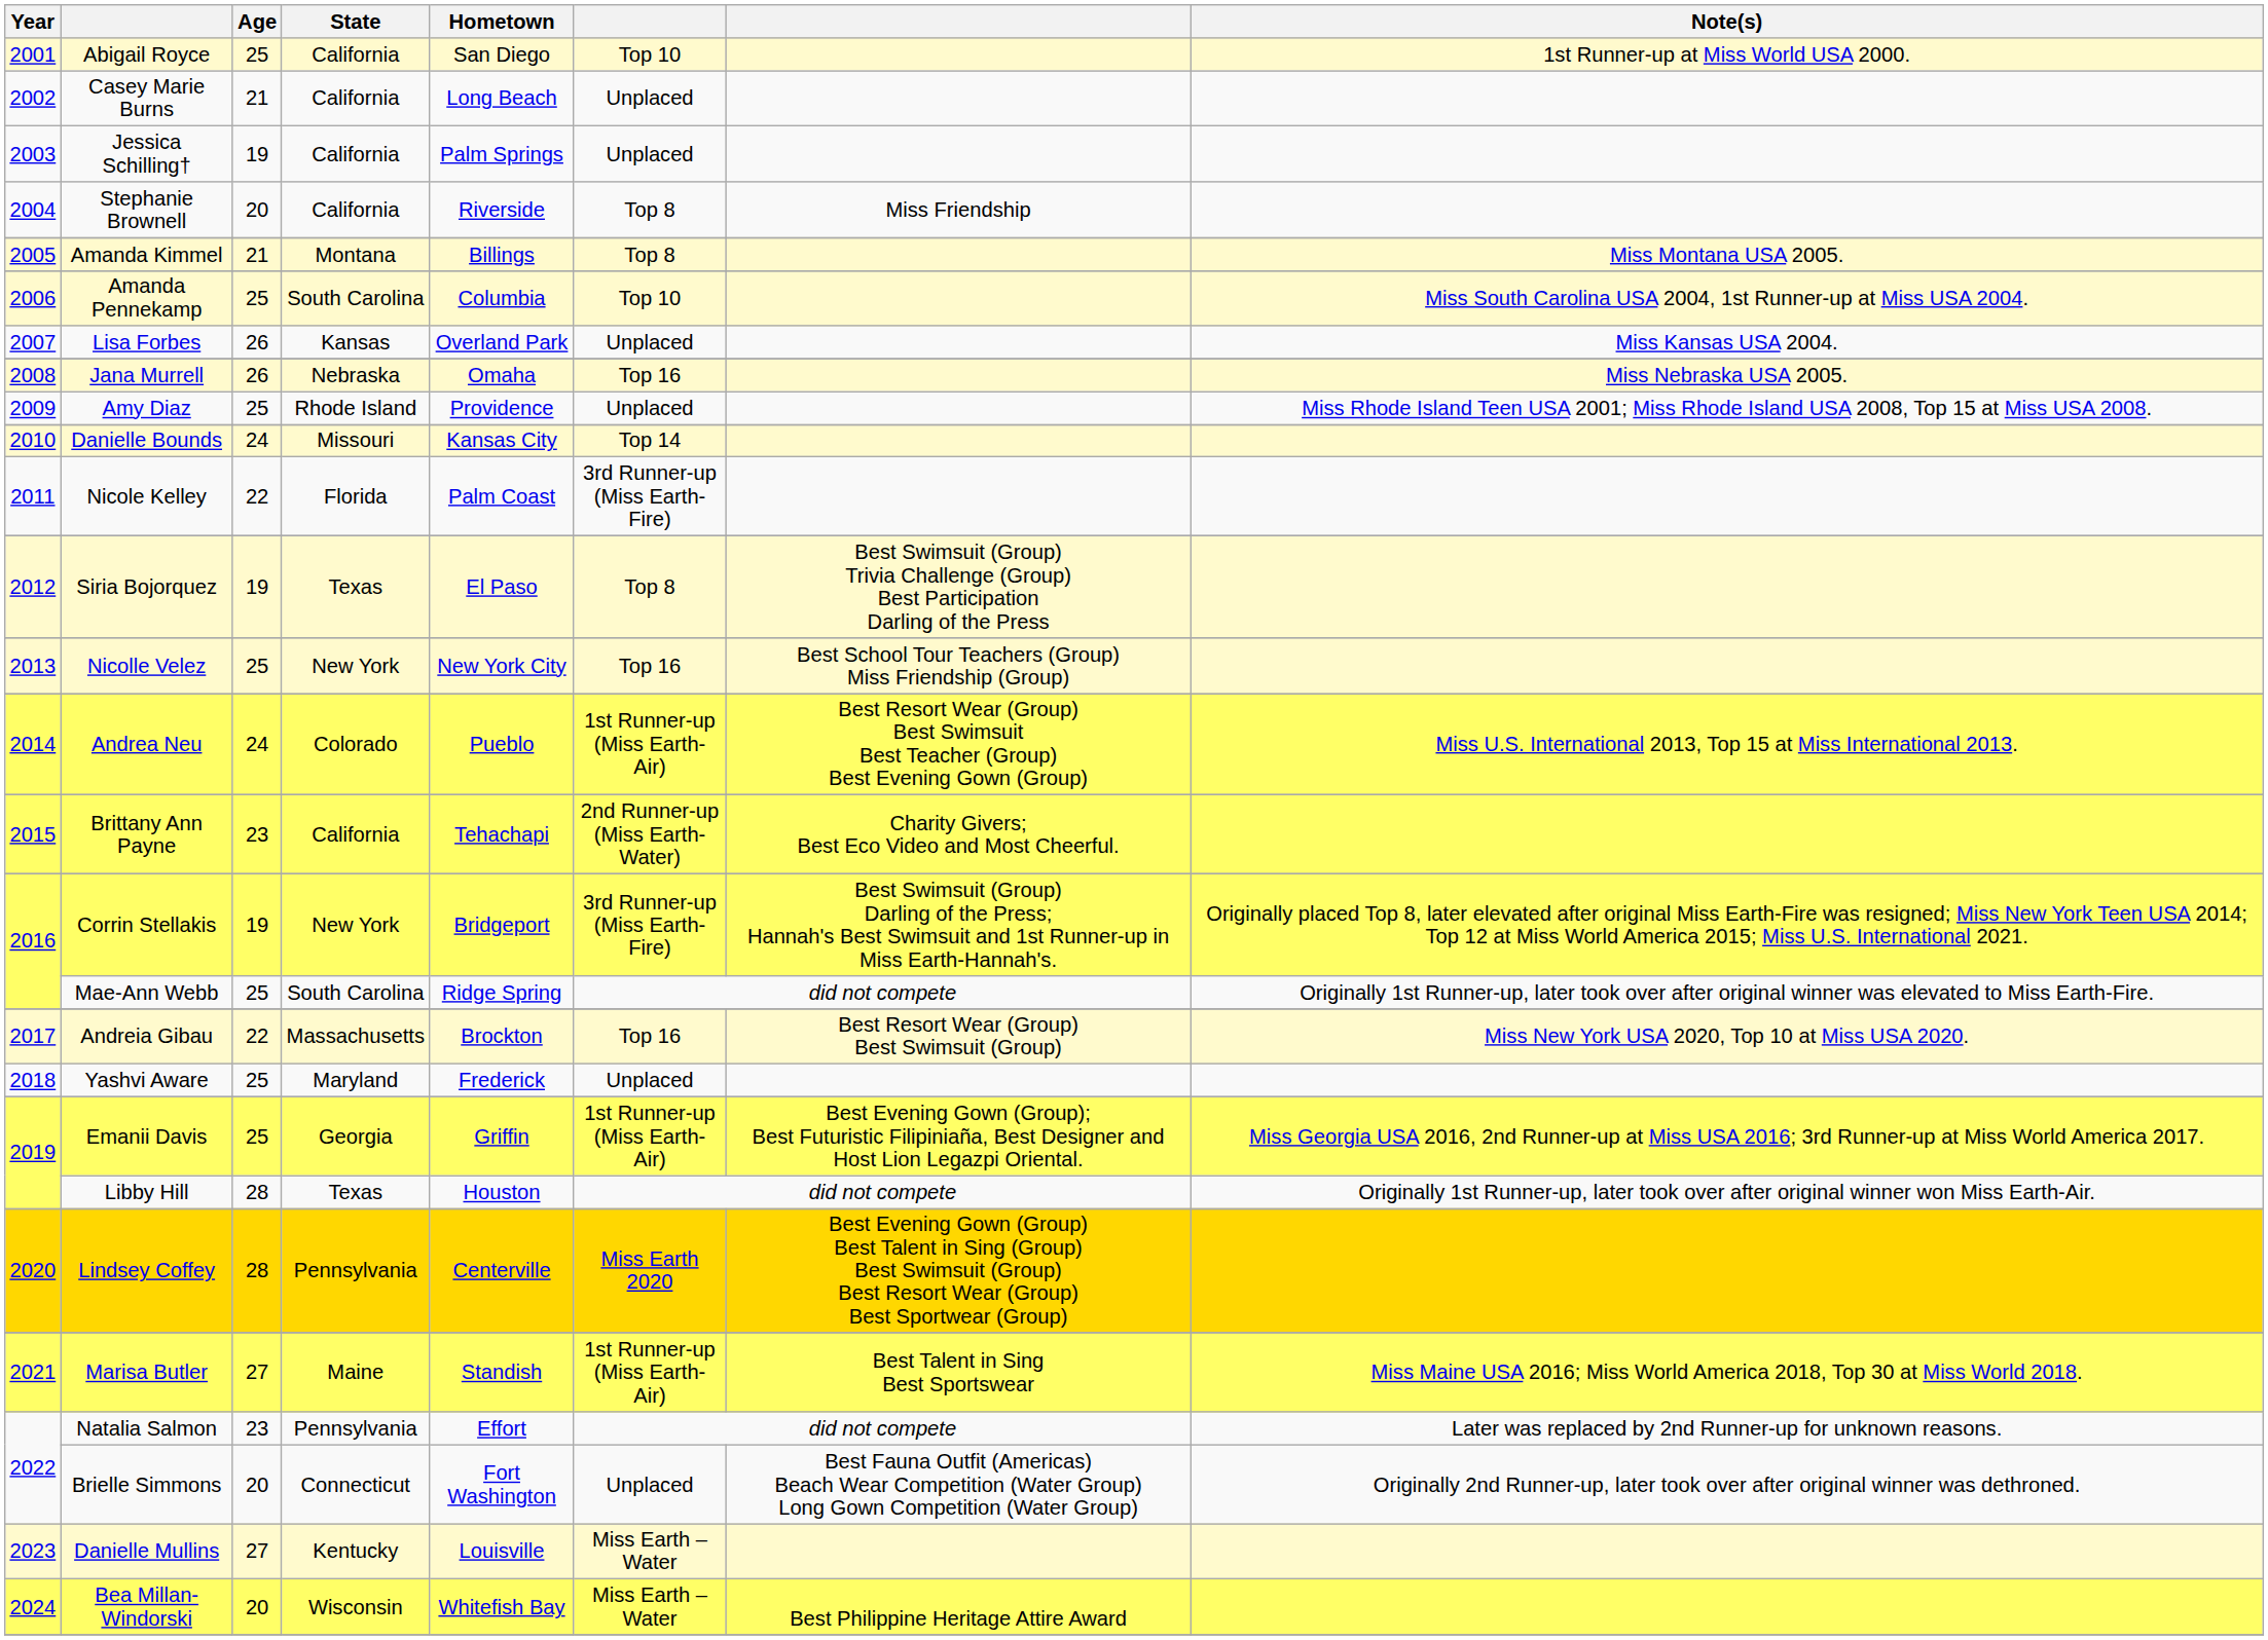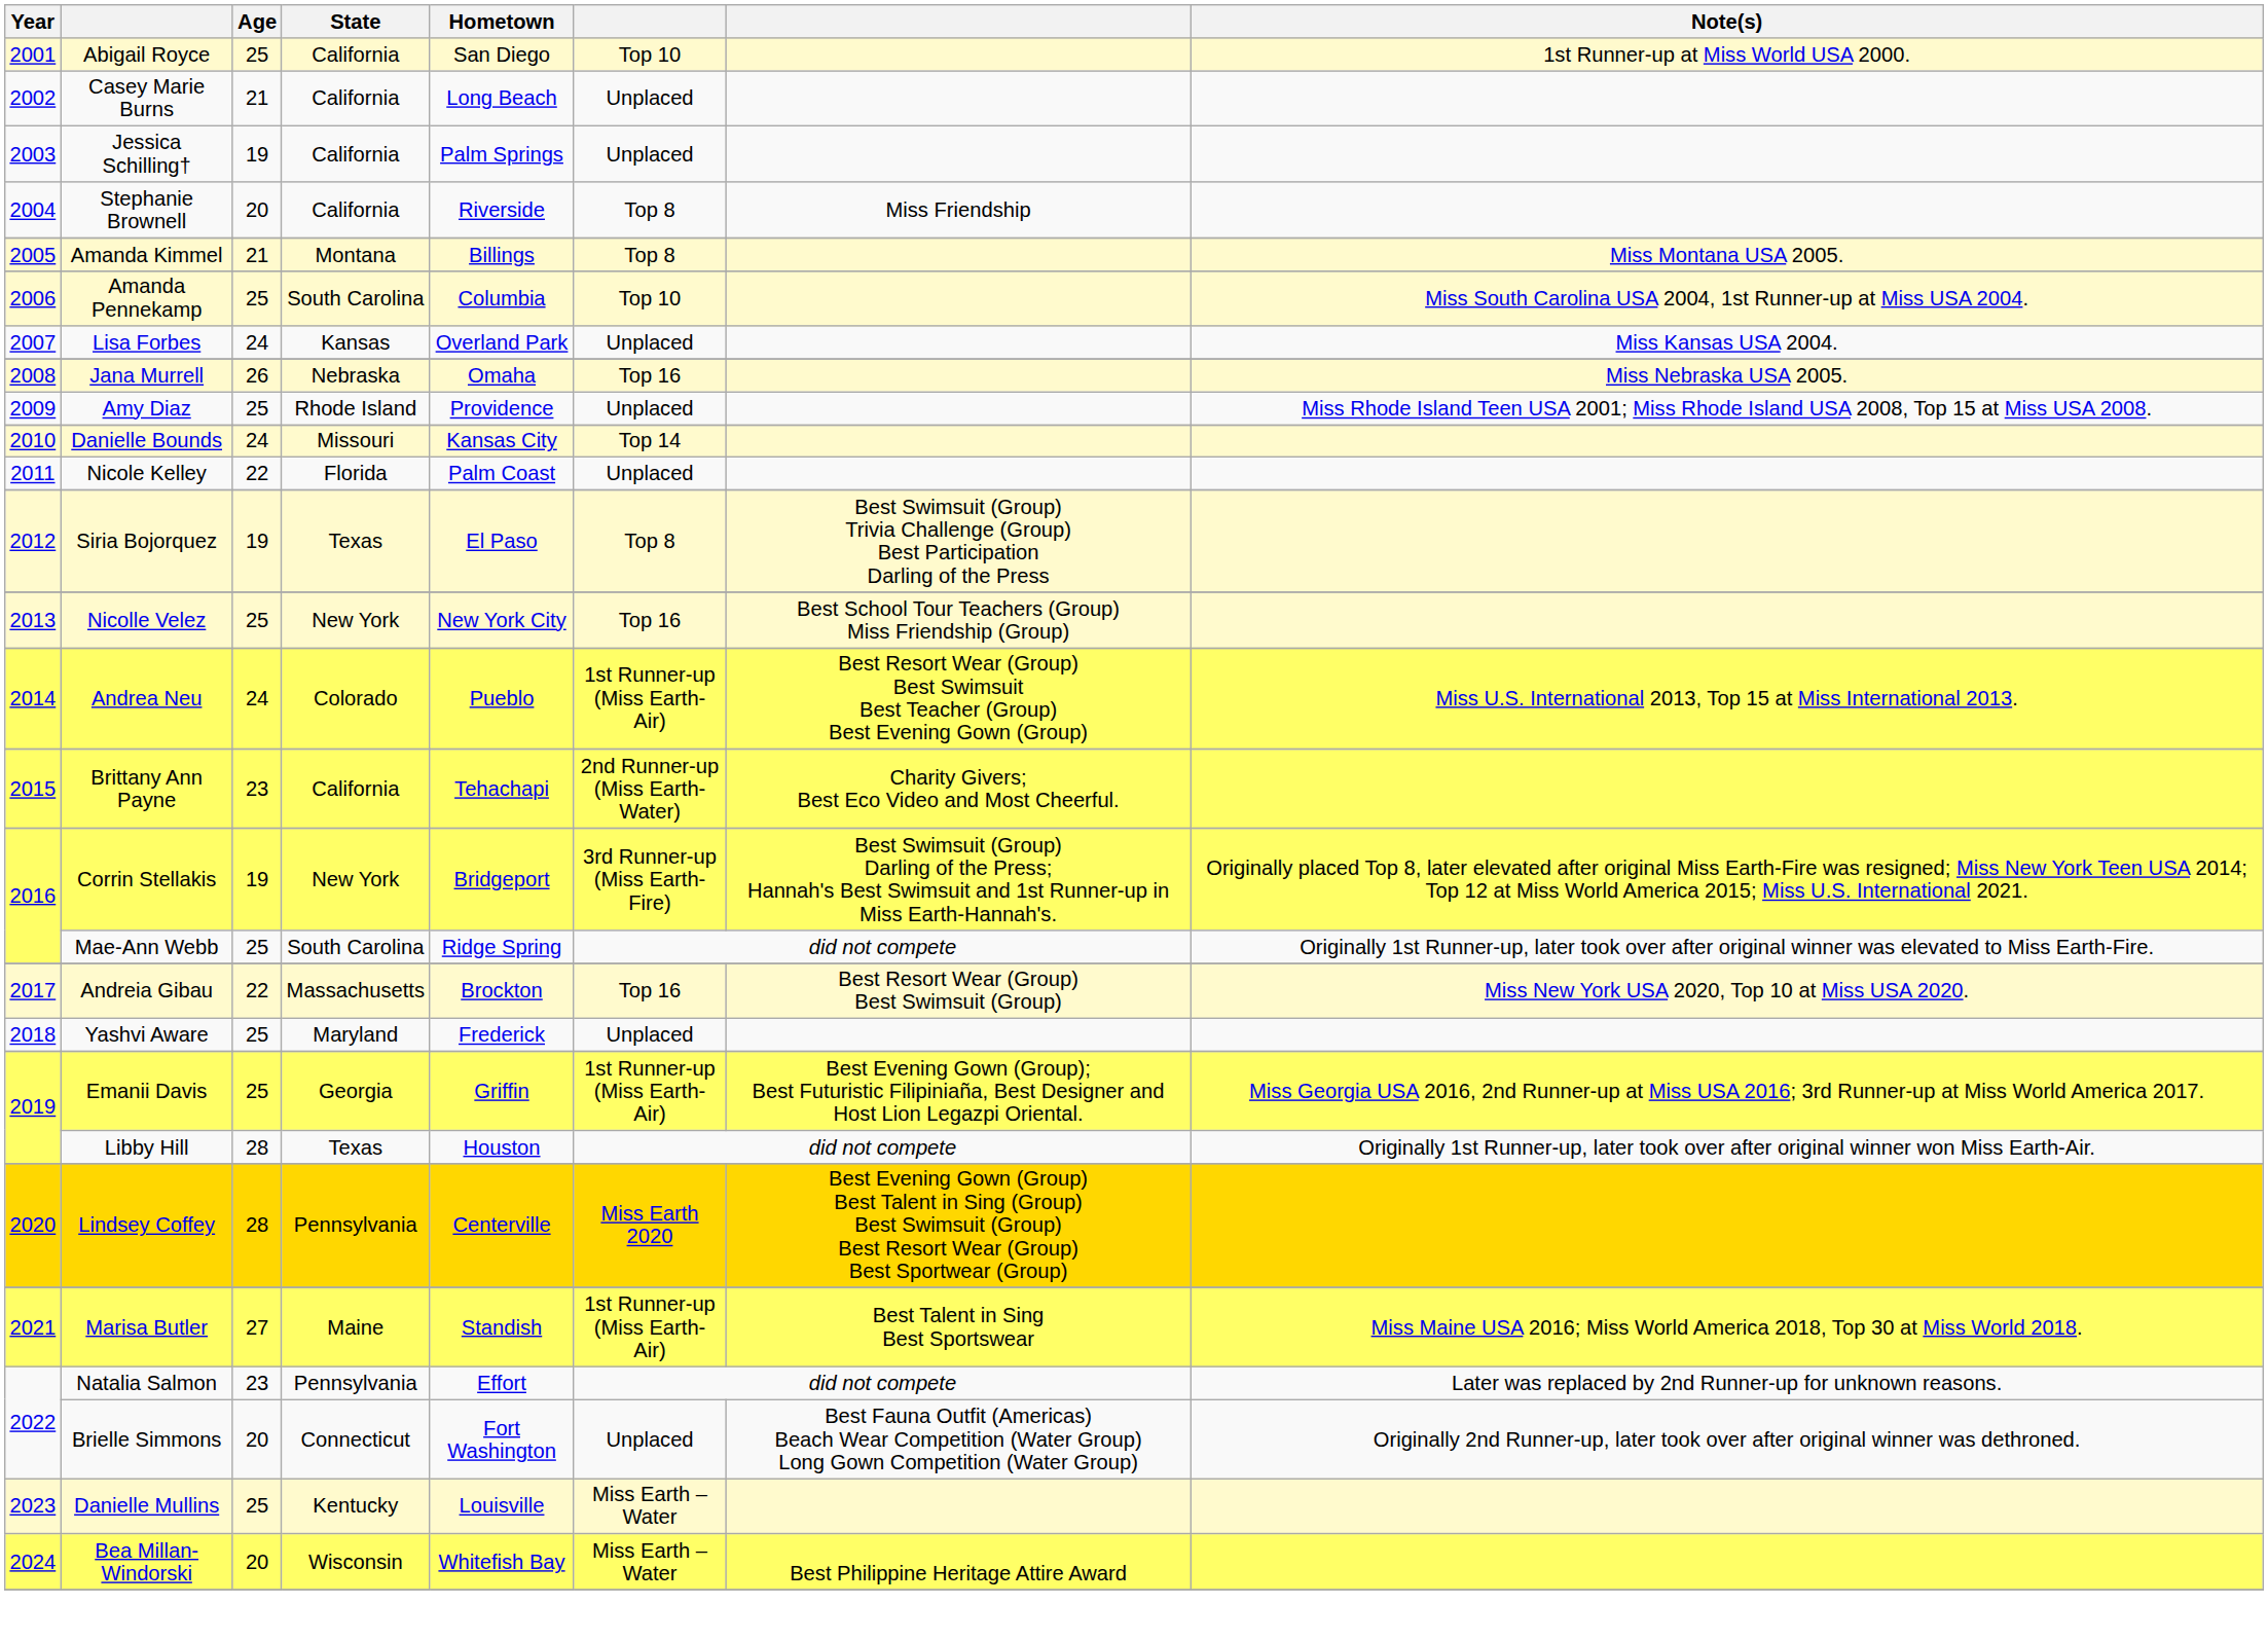 <table class="wikitable " style="font-size: 90%; text-align:center;">
 <tr>
 <th>Year</th>
 <th></th>
 <th>Age</th>
 <th>State</th>
 <th>Hometown</th>
 <th></th>
 <th></th>
 <th>Note(s)</th>
 </tr>
 <tr style="background-color:#FFFACD;">
 <td><a href='#'>2001</a></td>
 <td>Abigail Royce</td>
 <td>25</td>
 <td>California</td>
 <td>San Diego</td>
 <td>Top 10</td>
 <td></td>
 <td>1st Runner-up at <a href='#'>Miss World USA</a> 2000.</td>
 </tr>
 <tr>
 <td><a href='#'>2002</a></td>
 <td>Casey Marie Burns</td>
 <td>21</td>
 <td>California</td>
 <td><a href='#'>Long Beach</a></td>
 <td>Unplaced</td>
 <td></td>
 <td></td>
 </tr>
 <tr>
 <td><a href='#'>2003</a></td>
 <td>Jessica Schilling†</td>
 <td>19</td>
 <td>California</td>
 <td><a href='#'>Palm Springs</a></td>
 <td>Unplaced</td>
 <td></td>
 <td></td>
 </tr>
 <tr>
 <td><a href='#'>2004</a></td>
 <td>Stephanie Brownell</td>
 <td>20</td>
 <td>California</td>
 <td><a href='#'>Riverside</a></td>
 <td>Top 8</td>
 <td>Miss Friendship</td>
 <td></td>
 </tr>
 <tr>
 </tr>
 <tr style="background-color:#FFFACD;">
 <td><a href='#'>2005</a></td>
 <td>Amanda Kimmel</td>
 <td>21</td>
 <td>Montana</td>
 <td><a href='#'>Billings</a></td>
 <td>Top 8</td>
 <td></td>
 <td><a href='#'>Miss Montana USA</a> 2005.</td>
 </tr>
 <tr>
 </tr>
 <tr style="background-color:#FFFACD;">
 <td><a href='#'>2006</a></td>
 <td>Amanda Pennekamp</td>
 <td>25</td>
 <td>South Carolina</td>
 <td><a href='#'>Columbia</a></td>
 <td>Top 10</td>
 <td></td>
 <td><a href='#'>Miss South Carolina USA</a> 2004, 1st Runner-up at <a href='#'>Miss USA 2004</a>.</td>
 </tr>
 <tr>
 <td><a href='#'>2007</a></td>
 <td><a href='#'>Lisa Forbes</a></td>
-<td>26</td>
+<td>24</td>
 <td>Kansas</td>
 <td><a href='#'>Overland Park</a></td>
 <td>Unplaced</td>
 <td></td>
 <td><a href='#'>Miss Kansas USA</a> 2004.</td>
 </tr>
 <tr>
 </tr>
 <tr style="background-color:#FFFACD;">
 <td><a href='#'>2008</a></td>
 <td><a href='#'>Jana Murrell</a></td>
 <td>26</td>
 <td>Nebraska</td>
 <td><a href='#'>Omaha</a></td>
 <td>Top 16</td>
 <td></td>
 <td><a href='#'>Miss Nebraska USA</a> 2005.</td>
 </tr>
 <tr>
 <td><a href='#'>2009</a></td>
 <td><a href='#'>Amy Diaz</a></td>
 <td>25</td>
 <td>Rhode Island</td>
 <td><a href='#'>Providence</a></td>
 <td>Unplaced</td>
 <td></td>
 <td><a href='#'>Miss Rhode Island Teen USA</a> 2001; <a href='#'>Miss Rhode Island USA</a> 2008, Top 15 at <a href='#'>Miss USA 2008</a>.</td>
 </tr>
 <tr>
 </tr>
 <tr style="background-color:#FFFACD;">
 <td><a href='#'>2010</a></td>
 <td><a href='#'>Danielle Bounds</a></td>
 <td>24</td>
 <td>Missouri</td>
 <td><a href='#'>Kansas City</a></td>
 <td>Top 14</td>
 <td></td>
 <td></td>
 </tr>
 <tr>
 <td><a href='#'>2011</a></td>
 <td>Nicole Kelley</td>
 <td>22</td>
 <td>Florida</td>
 <td><a href='#'>Palm Coast</a></td>
-<td>3rd Runner-up<br>(Miss Earth-Fire)</td>
+<td>Unplaced</td>
 <td></td>
 <td></td>
 </tr>
 <tr>
 </tr>
 <tr style="background-color:#FFFACD;">
 <td><a href='#'>2012</a></td>
 <td>Siria Bojorquez</td>
 <td>19</td>
 <td>Texas</td>
 <td><a href='#'>El Paso</a></td>
 <td>Top 8</td>
 <td> Best Swimsuit (Group)<br> Trivia Challenge (Group)<br> Best Participation<br> Darling of the Press</td>
 <td></td>
 </tr>
 <tr>
 </tr>
 <tr style="background-color:#FFFACD;">
 <td><a href='#'>2013</a></td>
 <td><a href='#'>Nicolle Velez</a></td>
 <td>25</td>
 <td>New York</td>
 <td><a href='#'>New York City</a></td>
 <td>Top 16</td>
 <td> Best School Tour Teachers (Group)<br> Miss Friendship (Group)</td>
 <td></td>
 </tr>
 <tr>
 </tr>
 <tr style="background-color:#FFFF66;">
 <td><a href='#'>2014</a></td>
 <td><a href='#'>Andrea Neu</a></td>
 <td>24</td>
 <td>Colorado</td>
 <td><a href='#'>Pueblo</a></td>
 <td>1st Runner-up<br>(Miss Earth-Air)</td>
 <td> Best Resort Wear (Group)<br> Best Swimsuit<br> Best Teacher (Group)<br> Best Evening Gown (Group)</td>
 <td><a href='#'>Miss U.S. International</a> 2013, Top 15 at <a href='#'>Miss International 2013</a>.</td>
 </tr>
 <tr>
 </tr>
 <tr style="background-color:#FFFF66;">
 <td><a href='#'>2015</a></td>
 <td>Brittany Ann Payne</td>
 <td>23</td>
 <td>California</td>
 <td><a href='#'>Tehachapi</a></td>
 <td>2nd Runner-up<br>(Miss Earth-Water)</td>
 <td> Charity Givers;<br> Best Eco Video and Most Cheerful.</td>
 <td></td>
 </tr>
 <tr>
 </tr>
 <tr style="background-color:#FFFF66;">
 <td rowspan=2><a href='#'>2016</a></td>
 <td>Corrin Stellakis</td>
 <td>19</td>
 <td>New York</td>
 <td><a href='#'>Bridgeport</a></td>
 <td>3rd Runner-up<br>(Miss Earth-Fire)</td>
 <td> Best Swimsuit (Group)<br> Darling of the Press;<br> Hannah's Best Swimsuit and 1st Runner-up in Miss Earth-Hannah's.</td>
 <td>Originally placed Top 8, later elevated after original Miss Earth-Fire was resigned; <a href='#'>Miss New York Teen USA</a> 2014; Top 12 at Miss World America 2015; <a href='#'>Miss U.S. International</a> 2021.</td>
 </tr>
 <tr>
 <td>Mae-Ann Webb</td>
 <td>25</td>
 <td>South Carolina</td>
 <td><a href='#'>Ridge Spring</a></td>
 <td colspan="2" align=center><em>did not compete</em></td>
 <td>Originally 1st Runner-up, later took over after original winner was elevated to Miss Earth-Fire.</td>
 </tr>
 <tr>
 </tr>
 <tr style="background-color:#FFFACD;">
 <td><a href='#'>2017</a></td>
 <td>Andreia Gibau</td>
 <td>22</td>
 <td>Massachusetts</td>
 <td><a href='#'>Brockton</a></td>
 <td>Top 16</td>
 <td> Best Resort Wear (Group)<br> Best Swimsuit (Group)</td>
 <td><a href='#'>Miss New York USA</a> 2020, Top 10 at <a href='#'>Miss USA 2020</a>.</td>
 </tr>
 <tr>
 <td><a href='#'>2018</a></td>
 <td>Yashvi Aware</td>
 <td>25</td>
 <td>Maryland</td>
 <td><a href='#'>Frederick</a></td>
 <td>Unplaced</td>
 <td></td>
 <td></td>
 </tr>
 <tr>
 </tr>
 <tr style="background-color:#FFFF66;">
 <td rowspan=2><a href='#'>2019</a></td>
 <td>Emanii Davis</td>
 <td>25</td>
 <td>Georgia</td>
 <td><a href='#'>Griffin</a></td>
 <td>1st Runner-up<br>(Miss Earth-Air)</td>
 <td> Best Evening Gown (Group);<br> Best Futuristic Filipiniaña, Best Designer and Host Lion Legazpi Oriental.</td>
 <td><a href='#'>Miss Georgia USA</a> 2016, 2nd Runner-up at <a href='#'>Miss USA 2016</a>; 3rd Runner-up at Miss World America 2017.</td>
 </tr>
 <tr>
 <td>Libby Hill</td>
 <td>28</td>
 <td>Texas</td>
 <td><a href='#'>Houston</a></td>
 <td colspan="2" align=center><em>did not compete</em></td>
 <td>Originally 1st Runner-up, later took over after original winner won Miss Earth-Air.</td>
 </tr>
 <tr>
 </tr>
 <tr style="background-color:gold;">
 <td><a href='#'>2020</a></td>
 <td><a href='#'>Lindsey Coffey</a></td>
 <td>28</td>
 <td>Pennsylvania</td>
 <td><a href='#'>Centerville</a></td>
 <td><a href='#'>Miss Earth 2020</a></td>
 <td> Best Evening Gown (Group)<br> Best Talent in Sing (Group)<br> Best Swimsuit (Group)<br>  Best Resort Wear (Group)<br> Best Sportwear (Group)</td>
 <td></td>
 </tr>
 <tr>
 </tr>
 <tr style="background-color:#FFFF66;">
 <td><a href='#'>2021</a></td>
 <td><a href='#'>Marisa Butler</a></td>
 <td>27</td>
 <td>Maine</td>
 <td><a href='#'>Standish</a></td>
 <td>1st Runner-up<br>(Miss Earth-Air)</td>
 <td> Best Talent in Sing <br>  Best Sportswear</td>
 <td><a href='#'>Miss Maine USA</a> 2016; Miss World America 2018, Top 30 at <a href='#'>Miss World 2018</a>.</td>
 </tr>
 <tr>
 <td rowspan=2><a href='#'>2022</a></td>
 <td>Natalia Salmon</td>
 <td>23</td>
 <td>Pennsylvania</td>
 <td><a href='#'>Effort</a></td>
 <td colspan="2" align=center><em>did not compete</em></td>
 <td>Later was replaced by 2nd Runner-up for unknown reasons.</td>
 </tr>
 <tr>
 <td>Brielle Simmons</td>
 <td>20</td>
 <td>Connecticut</td>
 <td><a href='#'>Fort Washington</a></td>
 <td>Unplaced</td>
 <td>Best Fauna Outfit (Americas) <br>  Beach Wear Competition (Water Group) <br>  Long Gown Competition (Water Group)</td>
 <td>Originally 2nd Runner-up, later took over after original winner was dethroned.</td>
 </tr>
 <tr style="background-color:#FFFACD;">
 <td><a href='#'>2023</a></td>
 <td><a href='#'>Danielle Mullins</a></td>
-<td>27</td>
+<td>25</td>
 <td>Kentucky</td>
 <td><a href='#'>Louisville</a></td>
 <td>Miss Earth – Water</td>
 <td></td>
 <td></td>
 </tr>
 <tr style="background-color:#FFFF66;">
 <td><a href='#'>2024</a></td>
 <td><a href='#'>Bea Millan-Windorski</a></td>
 <td>20</td>
 <td>Wisconsin</td>
 <td><a href='#'>Whitefish Bay</a></td>
 <td>Miss Earth – Water</td>
 <td> <br> Best Philippine Heritage Attire Award</td>
 <td></td>
 </tr>
 <tr>
 </tr>
 </table>
